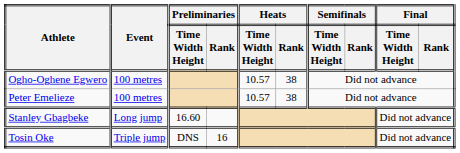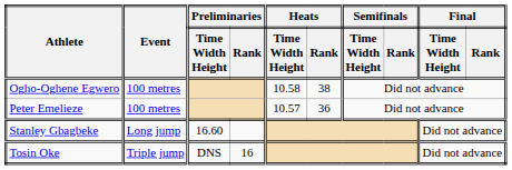 <table class=wikitable style="font-size:90%; border: double;">
 <tr>
 <th rowspan="2" style="border-right:double">Athlete</th>
 <th rowspan="2" style="border-right:double">Event</th>
 <th colspan="2" style="border-right:double; border-bottom:double;">Preliminaries</th>
 <th colspan="2" style="border-right:double; border-bottom:double;">Heats</th>
 <th colspan="2" style="border-right:double; border-bottom:double;">Semifinals</th>
 <th colspan="2" style="border-right:double; border-bottom:double;">Final</th>
 </tr>
 <tr>
 <th>Time<br>Width<br>Height</th>
 <th style="border-right:double">Rank</th>
 <th>Time<br>Width<br>Height</th>
 <th style="border-right:double">Rank</th>
 <th>Time<br>Width<br>Height</th>
 <th style="border-right:double">Rank</th>
 <th>Time<br>Width<br>Height</th>
 <th style="border-right:double">Rank</th>
 </tr>
 <tr style="border-top: double;">
 <td style="border-right:double"><a href='#'>Ogho-Oghene Egwero</a></td>
 <td style="border-right:double"><a href='#'>100 metres</a></td>
 <td style="border-right:double" colspan= 2 bgcolor="wheat"></td>
-<td align=center>10.57</td>
+<td align=center>10.58</td>
 <td align=center style="border-right:double">38</td>
 <td colspan="4" align=center>Did not advance</td>
 </tr>
 <tr>
 <td style="border-right:double"><a href='#'>Peter Emelieze</a></td>
 <td style="border-right:double"><a href='#'>100 metres</a></td>
 <td style="border-right:double" colspan= 2 bgcolor="wheat"></td>
 <td align=center>10.57</td>
-<td align=center style="border-right:double">38</td>
+<td align=center style="border-right:double">36</td>
 <td colspan="4" align=center>Did not advance</td>
 </tr>
 <tr style="border-top: double;">
 <td style="border-right:double"><a href='#'>Stanley Gbagbeke</a></td>
 <td style="border-right:double"><a href='#'>Long jump</a></td>
 <td align=center>16.60</td>
 <td align=center style="border-right:double"></td>
 <td style="border-right:double" colspan= 4 bgcolor="wheat"></td>
 <td colspan="2" align=center>Did not advance</td>
 </tr>
 <tr style="border-top: double;">
 <td style="border-right:double"><a href='#'>Tosin Oke</a></td>
 <td style="border-right:double"><a href='#'>Triple jump</a></td>
 <td align=center>DNS</td>
 <td align=center style="border-right:double">16</td>
 <td style="border-right:double" colspan= 4  bgcolor="wheat"></td>
 <td colspan="2" align=center>Did not advance</td>
 </tr>
 </table>
